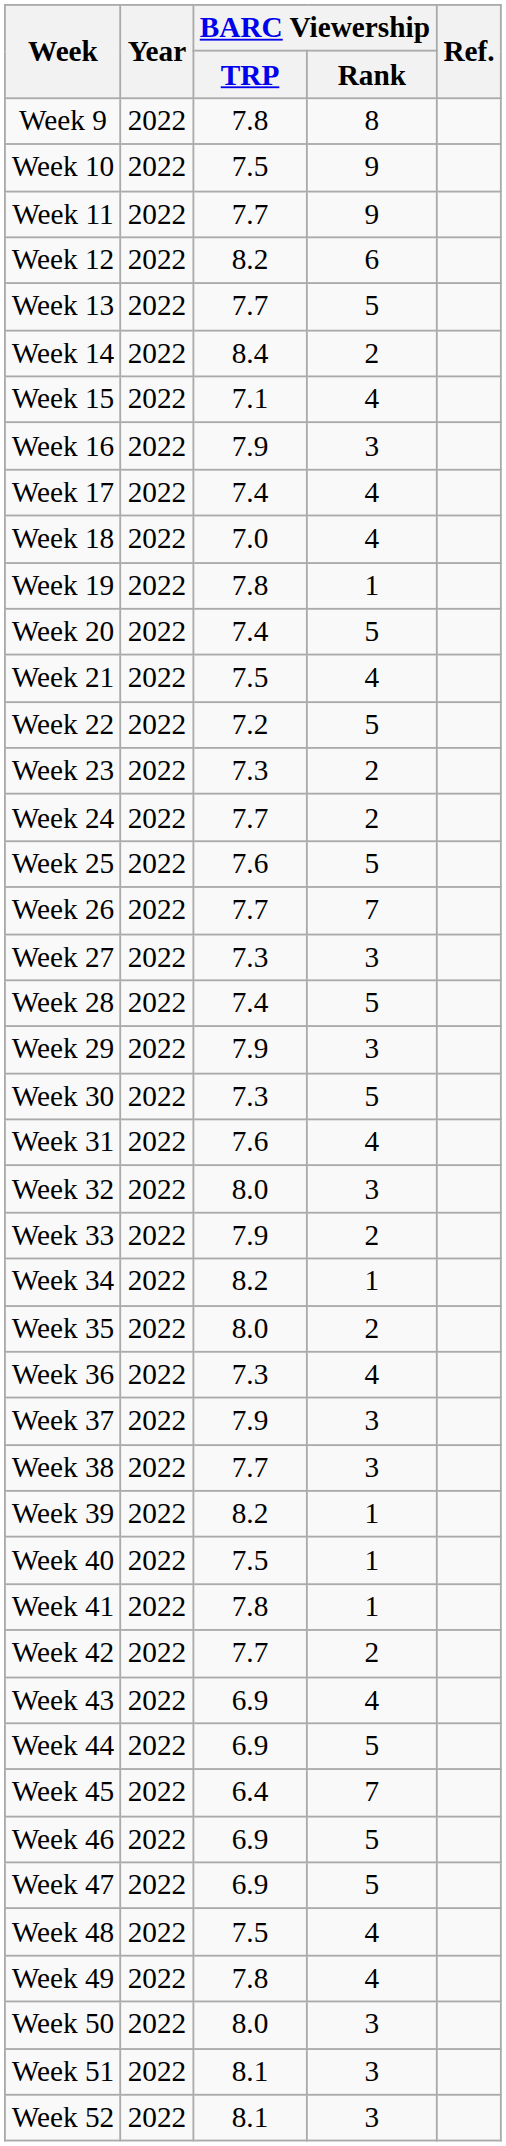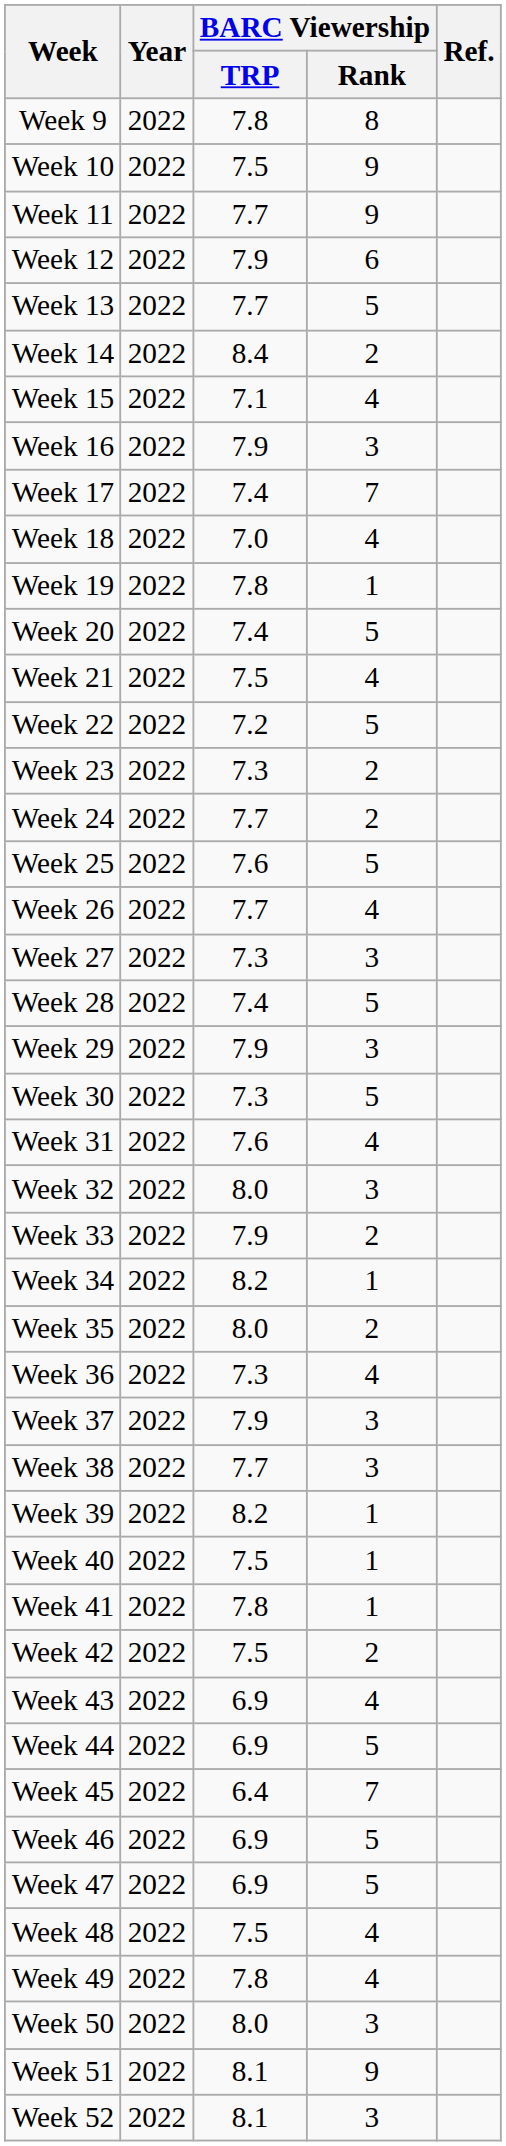 <table class="wikitable sortable" style="text-align:center">
 <tr>
 <th rowspan="2">Week</th>
 <th rowspan="2">Year</th>
 <th colspan="2"><a href='#'>BARC</a> Viewership</th>
 <th rowspan="2">Ref.</th>
 </tr>
 <tr>
 <th><a href='#'>TRP</a></th>
 <th>Rank</th>
 </tr>
 <tr>
 <td>Week 9</td>
 <td>2022</td>
 <td>7.8</td>
 <td>8</td>
 <td></td>
 </tr>
 <tr>
 <td>Week 10</td>
 <td>2022</td>
 <td>7.5</td>
 <td>9</td>
 <td></td>
 </tr>
 <tr>
 <td>Week 11</td>
 <td>2022</td>
 <td>7.7</td>
 <td>9</td>
 <td></td>
 </tr>
 <tr>
 <td>Week 12</td>
 <td>2022</td>
-<td>8.2</td>
+<td>7.9</td>
 <td>6</td>
 <td></td>
 </tr>
 <tr>
 <td>Week 13</td>
 <td>2022</td>
 <td>7.7</td>
 <td>5</td>
 <td></td>
 </tr>
 <tr>
 <td>Week 14</td>
 <td>2022</td>
 <td>8.4</td>
 <td>2</td>
 <td></td>
 </tr>
 <tr>
 <td>Week 15</td>
 <td>2022</td>
 <td>7.1</td>
 <td>4</td>
 <td></td>
 </tr>
 <tr>
 <td>Week 16</td>
 <td>2022</td>
 <td>7.9</td>
 <td>3</td>
 <td></td>
 </tr>
 <tr>
 <td>Week 17</td>
 <td>2022</td>
 <td>7.4</td>
-<td>4</td>
+<td>7</td>
 <td></td>
 </tr>
 <tr>
 <td>Week 18</td>
 <td>2022</td>
 <td>7.0</td>
 <td>4</td>
 <td></td>
 </tr>
 <tr>
 <td>Week 19</td>
 <td>2022</td>
 <td>7.8</td>
 <td>1</td>
 <td></td>
 </tr>
 <tr>
 <td>Week 20</td>
 <td>2022</td>
 <td>7.4</td>
 <td>5</td>
 <td></td>
 </tr>
 <tr>
 <td>Week 21</td>
 <td>2022</td>
 <td>7.5</td>
 <td>4</td>
 <td></td>
 </tr>
 <tr>
 <td>Week 22</td>
 <td>2022</td>
 <td>7.2</td>
 <td>5</td>
 <td></td>
 </tr>
 <tr>
 <td>Week 23</td>
 <td>2022</td>
 <td>7.3</td>
 <td>2</td>
 <td></td>
 </tr>
 <tr>
 <td>Week 24</td>
 <td>2022</td>
 <td>7.7</td>
 <td>2</td>
 <td></td>
 </tr>
 <tr>
 <td>Week 25</td>
 <td>2022</td>
 <td>7.6</td>
 <td>5</td>
 <td></td>
 </tr>
 <tr>
 <td>Week 26</td>
 <td>2022</td>
 <td>7.7</td>
-<td>7</td>
+<td>4</td>
 <td></td>
 </tr>
 <tr>
 <td>Week 27</td>
 <td>2022</td>
 <td>7.3</td>
 <td>3</td>
 <td></td>
 </tr>
 <tr>
 <td>Week 28</td>
 <td>2022</td>
 <td>7.4</td>
 <td>5</td>
 <td></td>
 </tr>
 <tr>
 <td>Week 29</td>
 <td>2022</td>
 <td>7.9</td>
 <td>3</td>
 <td></td>
 </tr>
 <tr>
 <td>Week 30</td>
 <td>2022</td>
 <td>7.3</td>
 <td>5</td>
 <td></td>
 </tr>
 <tr>
 <td>Week 31</td>
 <td>2022</td>
 <td>7.6</td>
 <td>4</td>
 <td></td>
 </tr>
 <tr>
 <td>Week 32</td>
 <td>2022</td>
 <td>8.0</td>
 <td>3</td>
 <td></td>
 </tr>
 <tr>
 <td>Week 33</td>
 <td>2022</td>
 <td>7.9</td>
 <td>2</td>
 <td></td>
 </tr>
 <tr>
 <td>Week 34</td>
 <td>2022</td>
 <td>8.2</td>
 <td>1</td>
 <td></td>
 </tr>
 <tr>
 <td>Week 35</td>
 <td>2022</td>
 <td>8.0</td>
 <td>2</td>
 <td></td>
 </tr>
 <tr>
 <td>Week 36</td>
 <td>2022</td>
 <td>7.3</td>
 <td>4</td>
 <td></td>
 </tr>
 <tr>
 <td>Week 37</td>
 <td>2022</td>
 <td>7.9</td>
 <td>3</td>
 <td></td>
 </tr>
 <tr>
 <td>Week 38</td>
 <td>2022</td>
 <td>7.7</td>
 <td>3</td>
 <td></td>
 </tr>
 <tr>
 <td>Week 39</td>
 <td>2022</td>
 <td>8.2</td>
 <td>1</td>
 <td></td>
 </tr>
 <tr>
 <td>Week 40</td>
 <td>2022</td>
 <td>7.5</td>
 <td>1</td>
 <td></td>
 </tr>
 <tr>
 <td>Week 41</td>
 <td>2022</td>
 <td>7.8</td>
 <td>1</td>
 <td></td>
 </tr>
 <tr>
 <td>Week 42</td>
 <td>2022</td>
-<td>7.7</td>
+<td>7.5</td>
 <td>2</td>
 <td></td>
 </tr>
 <tr>
 <td>Week 43</td>
 <td>2022</td>
 <td>6.9</td>
 <td>4</td>
 <td></td>
 </tr>
 <tr>
 <td>Week 44</td>
 <td>2022</td>
 <td>6.9</td>
 <td>5</td>
 <td></td>
 </tr>
 <tr>
 <td>Week 45</td>
 <td>2022</td>
 <td>6.4</td>
 <td>7</td>
 <td></td>
 </tr>
 <tr>
 <td>Week 46</td>
 <td>2022</td>
 <td>6.9</td>
 <td>5</td>
 <td></td>
 </tr>
 <tr>
 <td>Week 47</td>
 <td>2022</td>
 <td>6.9</td>
 <td>5</td>
 <td></td>
 </tr>
 <tr>
 <td>Week 48</td>
 <td>2022</td>
 <td>7.5</td>
 <td>4</td>
 <td></td>
 </tr>
 <tr>
 <td>Week 49</td>
 <td>2022</td>
 <td>7.8</td>
 <td>4</td>
 <td></td>
 </tr>
 <tr>
 <td>Week 50</td>
 <td>2022</td>
 <td>8.0</td>
 <td>3</td>
 <td></td>
 </tr>
 <tr>
 <td>Week 51</td>
 <td>2022</td>
 <td>8.1</td>
-<td>3</td>
+<td>9</td>
 <td></td>
 </tr>
 <tr>
 <td>Week 52</td>
 <td>2022</td>
 <td>8.1</td>
 <td>3</td>
 <td></td>
 </tr>
 </table>
